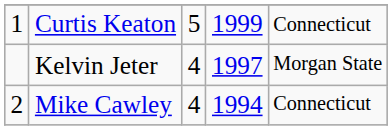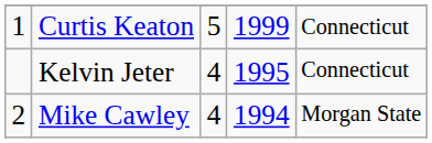 <table class="wikitable">
 <tr>
 </tr>
 <tr>
 <td>1</td>
 <td><a href='#'>Curtis Keaton</a></td>
 <td>5</td>
 <td><a href='#'>1999</a></td>
 <td style="font-size:80%;">Connecticut</td>
 </tr>
 <tr>
 <td></td>
 <td>Kelvin Jeter</td>
 <td>4</td>
-<td><a href='#'>1997</a></td>
-<td style="font-size:80%;">Morgan State</td>
+<td><a href='#'>1995</a></td>
+<td style="font-size:80%;">Connecticut</td>
 </tr>
 <tr>
 <td>2</td>
 <td><a href='#'>Mike Cawley</a></td>
 <td>4</td>
 <td><a href='#'>1994</a></td>
-<td style="font-size:80%;">Connecticut</td>
+<td style="font-size:80%;">Morgan State</td>
 </tr>
 </table>
